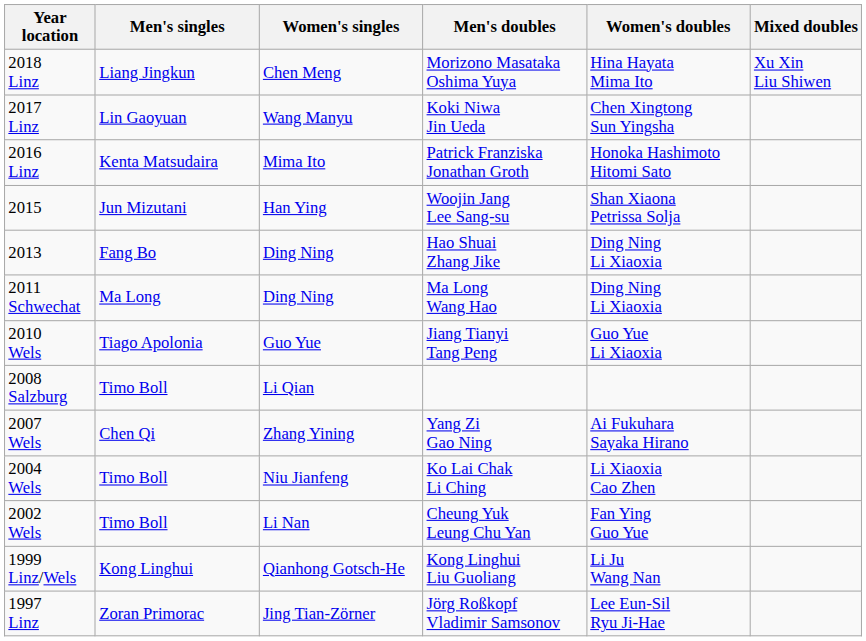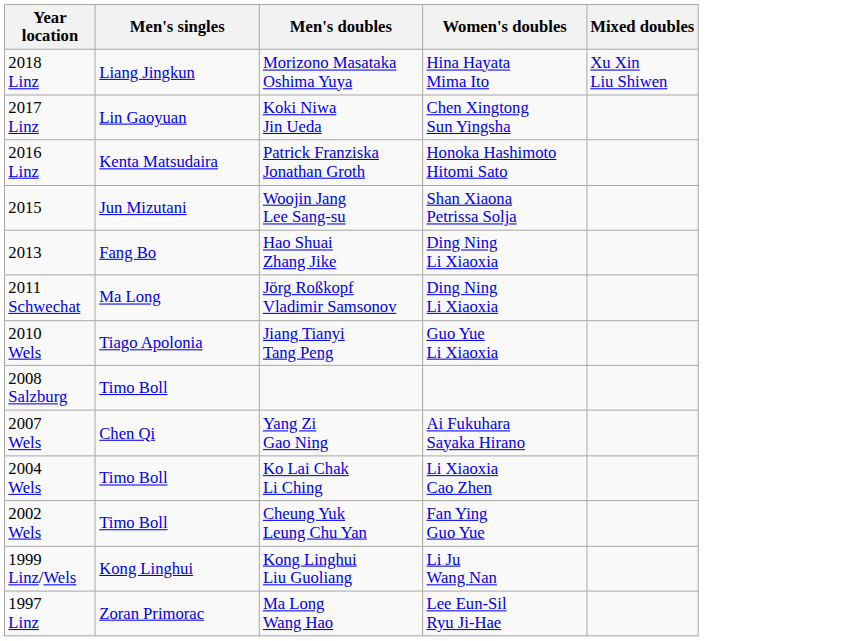 <table class="wikitable">
 <tr>
 <th width="80">Year <br> location</th>
 <th style="width:150px;">Men's singles</th>
-<th style="width:150px;">Women's singles</th>
 <th style="width:150px;">Men's doubles</th>
 <th style="width:150px;">Women's doubles</th>
 <th>Mixed doubles</th>
 </tr>
 <tr>
 <td>2018<br> <a href='#'>Linz</a></td>
 <td> <a href='#'>Liang Jingkun</a></td>
-<td> <a href='#'>Chen Meng</a></td>
 <td> <a href='#'>Morizono Masataka</a><br> <a href='#'>Oshima Yuya</a></td>
 <td> <a href='#'>Hina Hayata</a><br> <a href='#'>Mima Ito</a></td>
 <td> <a href='#'>Xu Xin</a><br> <a href='#'>Liu Shiwen</a></td>
 </tr>
 <tr>
 <td>2017<br> <a href='#'>Linz</a></td>
 <td> <a href='#'>Lin Gaoyuan</a></td>
-<td> <a href='#'>Wang Manyu</a></td>
 <td> <a href='#'>Koki Niwa</a><br> <a href='#'>Jin Ueda</a></td>
 <td> <a href='#'>Chen Xingtong</a><br> <a href='#'>Sun Yingsha</a></td>
 <td></td>
 </tr>
 <tr>
 <td>2016<br> <a href='#'>Linz</a></td>
 <td> <a href='#'>Kenta Matsudaira</a></td>
-<td> <a href='#'>Mima Ito</a></td>
 <td> <a href='#'>Patrick Franziska</a><br> <a href='#'>Jonathan Groth</a></td>
 <td> <a href='#'>Honoka Hashimoto</a><br> <a href='#'>Hitomi Sato</a></td>
 <td></td>
 </tr>
 <tr>
 <td>2015<br></td>
 <td> <a href='#'>Jun Mizutani</a></td>
-<td> <a href='#'>Han Ying</a></td>
 <td> <a href='#'>Woojin Jang</a><br> <a href='#'>Lee Sang-su</a></td>
 <td> <a href='#'>Shan Xiaona</a><br> <a href='#'>Petrissa Solja</a></td>
 <td></td>
 </tr>
 <tr>
 <td>2013<br></td>
 <td> <a href='#'>Fang Bo</a></td>
-<td> <a href='#'>Ding Ning</a></td>
 <td> <a href='#'>Hao Shuai</a><br> <a href='#'>Zhang Jike</a></td>
 <td> <a href='#'>Ding Ning</a><br> <a href='#'>Li Xiaoxia</a></td>
 <td></td>
 </tr>
 <tr>
 <td>2011<br> <a href='#'>Schwechat</a></td>
 <td> <a href='#'>Ma Long</a></td>
-<td> <a href='#'>Ding Ning</a></td>
-<td> <a href='#'>Ma Long</a><br>  <a href='#'>Wang Hao</a></td>
+<td> <a href='#'>Jörg Roßkopf</a><br>  <a href='#'>Vladimir Samsonov</a></td>
 <td> <a href='#'>Ding Ning</a><br>  <a href='#'>Li Xiaoxia</a></td>
 <td></td>
 </tr>
 <tr>
 <td>2010<br> <a href='#'>Wels</a></td>
 <td> <a href='#'>Tiago Apolonia</a></td>
-<td> <a href='#'>Guo Yue</a></td>
 <td> <a href='#'>Jiang Tianyi</a><br>  <a href='#'>Tang Peng</a></td>
 <td> <a href='#'>Guo Yue</a><br>  <a href='#'>Li Xiaoxia</a></td>
 <td></td>
 </tr>
 <tr>
 <td>2008<br> <a href='#'>Salzburg</a></td>
 <td> <a href='#'>Timo Boll</a></td>
-<td> <a href='#'>Li Qian</a></td>
 <td></td>
 <td></td>
 <td></td>
 </tr>
 <tr>
 <td>2007<br> <a href='#'>Wels</a></td>
 <td> <a href='#'>Chen Qi</a></td>
-<td> <a href='#'>Zhang Yining</a></td>
 <td> <a href='#'>Yang Zi</a><br>  <a href='#'>Gao Ning</a></td>
 <td> <a href='#'>Ai Fukuhara</a><br>  <a href='#'>Sayaka Hirano</a></td>
 <td></td>
 </tr>
 <tr>
 <td>2004<br> <a href='#'>Wels</a></td>
 <td> <a href='#'>Timo Boll</a></td>
-<td> <a href='#'>Niu Jianfeng</a></td>
 <td> <a href='#'>Ko Lai Chak</a><br>  <a href='#'>Li Ching</a></td>
 <td> <a href='#'>Li Xiaoxia</a><br>  <a href='#'>Cao Zhen</a></td>
 <td></td>
 </tr>
 <tr>
 <td>2002<br> <a href='#'>Wels</a></td>
 <td> <a href='#'>Timo Boll</a></td>
-<td> <a href='#'>Li Nan</a></td>
 <td> <a href='#'>Cheung Yuk</a><br>  <a href='#'>Leung Chu Yan</a></td>
 <td> <a href='#'>Fan Ying</a><br>  <a href='#'>Guo Yue</a></td>
 <td></td>
 </tr>
 <tr>
 <td>1999<br> <a href='#'>Linz</a>/<a href='#'>Wels</a></td>
 <td> <a href='#'>Kong Linghui</a></td>
-<td> <a href='#'>Qianhong Gotsch-He</a></td>
 <td> <a href='#'>Kong Linghui</a><br>  <a href='#'>Liu Guoliang</a></td>
 <td> <a href='#'>Li Ju</a><br>  <a href='#'>Wang Nan</a></td>
 <td></td>
 </tr>
 <tr>
 <td>1997<br> <a href='#'>Linz</a></td>
 <td> <a href='#'>Zoran Primorac</a></td>
-<td> <a href='#'>Jing Tian-Zörner</a></td>
-<td> <a href='#'>Jörg Roßkopf</a><br>  <a href='#'>Vladimir Samsonov</a></td>
+<td> <a href='#'>Ma Long</a><br>  <a href='#'>Wang Hao</a></td>
 <td> <a href='#'>Lee Eun-Sil</a><br>  <a href='#'>Ryu Ji-Hae</a></td>
 <td></td>
 </tr>
 </table>
